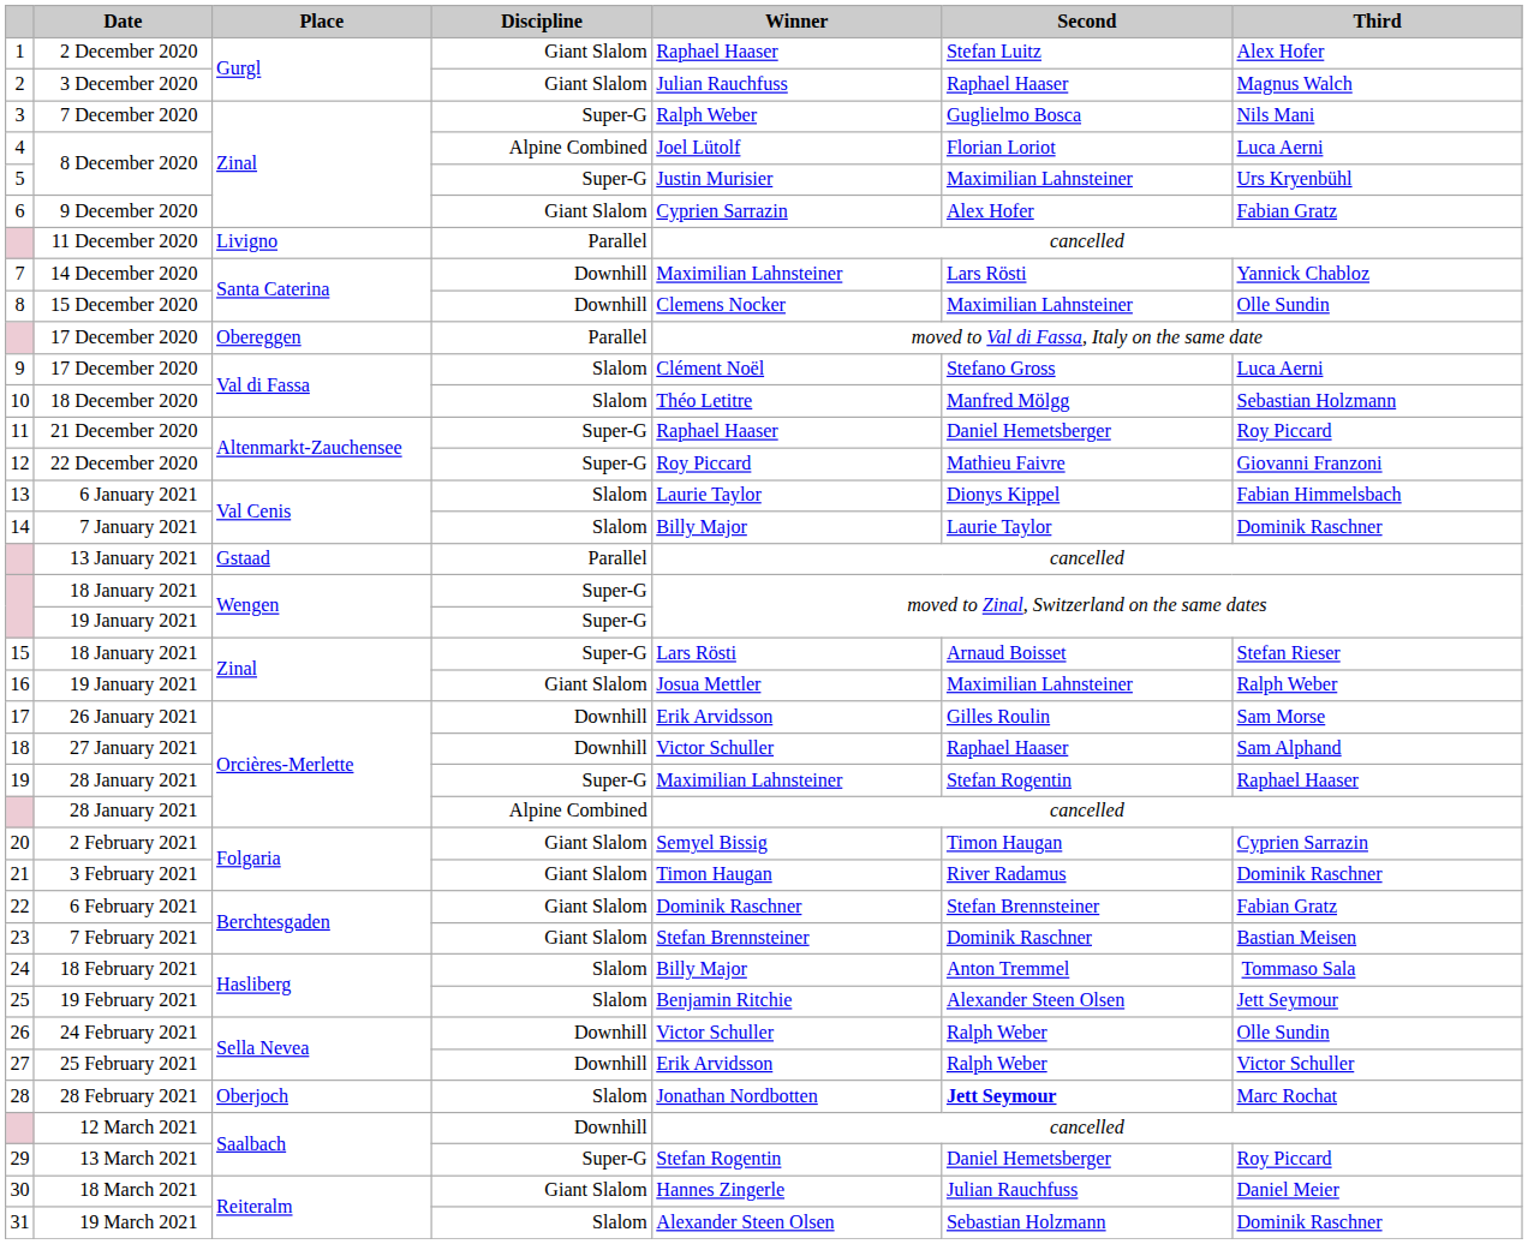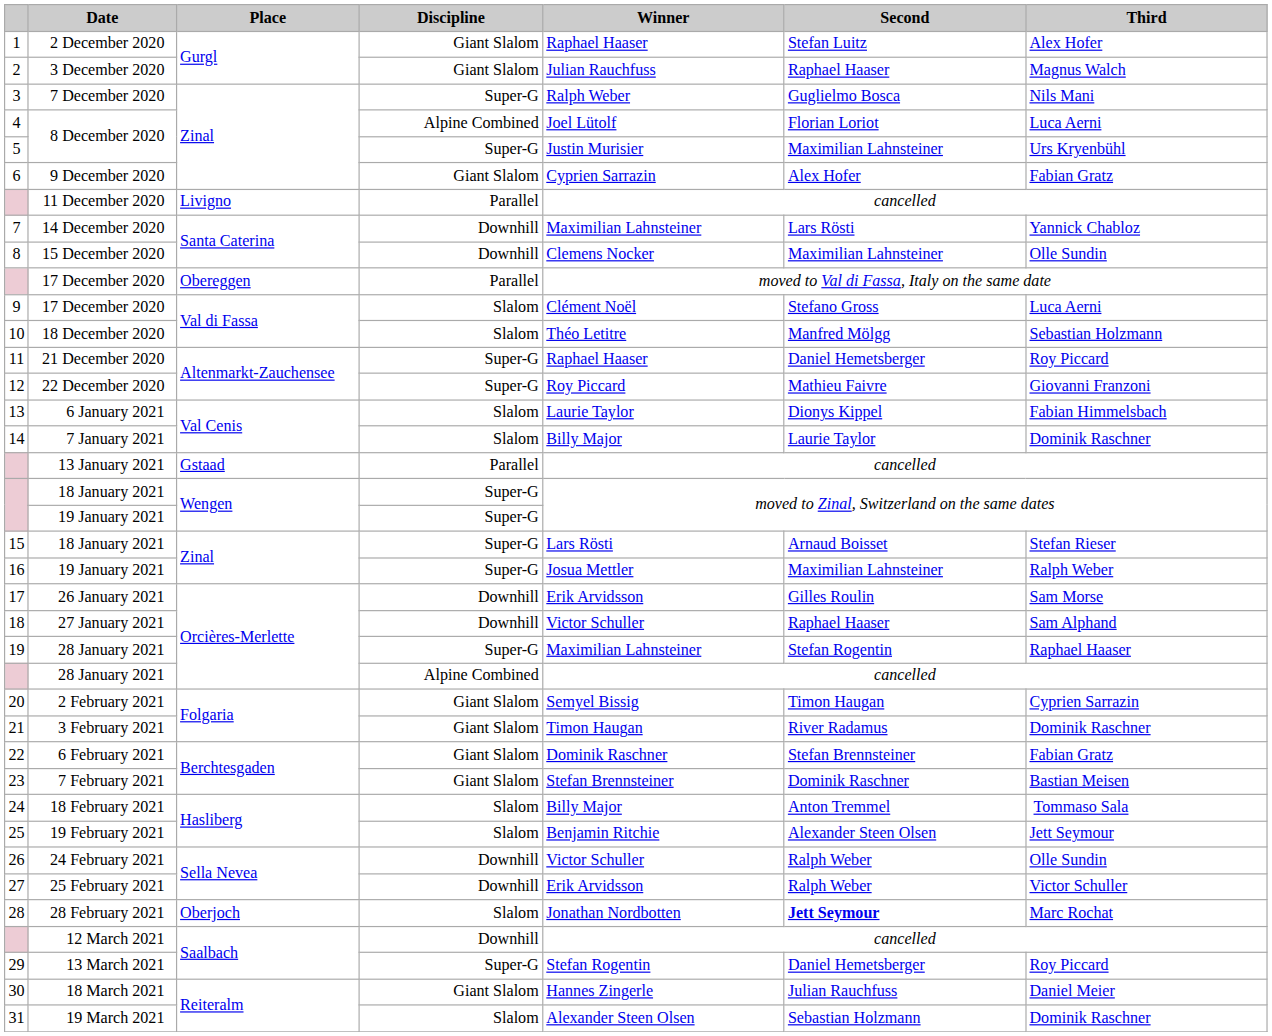 <table class="wikitable plainrowheaders" style="background:#fff; font-size:86%; line-height:16px; border:grey solid 1px; border-collapse:collapse;">
 <tr style="background:#ccc; text-align:center;">
 <th scope="col" style="background:#ccc; width=30 px;"></th>
 <th scope="col" style="background:#ccc; width:120px;">Date</th>
 <th scope="col" style="background:#ccc; width:150px;">Place</th>
 <th scope="col" style="background:#ccc; width:150px;">Discipline</th>
 <th scope="col" style="background:#ccc; width:200px;">Winner</th>
 <th scope="col" style="background:#ccc; width:200px;">Second</th>
 <th scope="col" style="background:#ccc; width:200px;">Third</th>
 </tr>
 <tr>
 <td align=center>1</td>
 <td align=right>2 December 2020  </td>
 <td rowspan=2> <a href='#'>Gurgl</a></td>
 <td align=right>Giant Slalom</td>
 <td> <a href='#'>Raphael Haaser</a></td>
 <td> <a href='#'>Stefan Luitz</a></td>
 <td> <a href='#'>Alex Hofer</a></td>
 </tr>
 <tr>
 <td align=center>2</td>
 <td align=right>3 December 2020  </td>
 <td align=right>Giant Slalom</td>
 <td> <a href='#'>Julian Rauchfuss</a></td>
 <td> <a href='#'>Raphael Haaser</a></td>
 <td> <a href='#'>Magnus Walch</a></td>
 </tr>
 <tr>
 <td align=center>3</td>
 <td align=right>7 December 2020  </td>
 <td rowspan=4> <a href='#'>Zinal</a></td>
 <td align=right>Super-G</td>
 <td> <a href='#'>Ralph Weber</a></td>
 <td> <a href='#'>Guglielmo Bosca</a></td>
 <td> <a href='#'>Nils Mani</a></td>
 </tr>
 <tr>
 <td align=center>4</td>
 <td rowspan=2 align=right>8 December 2020  </td>
 <td align=right>Alpine Combined</td>
 <td> <a href='#'>Joel Lütolf</a></td>
 <td> <a href='#'>Florian Loriot</a></td>
 <td> <a href='#'>Luca Aerni</a></td>
 </tr>
 <tr>
 <td align=center>5</td>
 <td align=right>Super-G</td>
 <td> <a href='#'>Justin Murisier</a></td>
 <td> <a href='#'>Maximilian Lahnsteiner</a></td>
 <td> <a href='#'>Urs Kryenbühl</a></td>
 </tr>
 <tr>
 <td align=center>6</td>
 <td align=right>9 December 2020  </td>
 <td align=right>Giant Slalom</td>
 <td> <a href='#'>Cyprien Sarrazin</a></td>
 <td> <a href='#'>Alex Hofer</a></td>
 <td> <a href='#'>Fabian Gratz</a></td>
 </tr>
 <tr>
 <td bgcolor="EDCCD5"></td>
 <td align=right>11 December 2020  </td>
 <td> <a href='#'>Livigno</a></td>
 <td align=right>Parallel</td>
 <td colspan=4 align=center><em>cancelled</em></td>
 </tr>
 <tr>
 <td align=center>7</td>
 <td align=right>14 December 2020  </td>
 <td rowspan=2> <a href='#'>Santa Caterina</a></td>
 <td align=right>Downhill</td>
 <td> <a href='#'>Maximilian Lahnsteiner</a></td>
 <td> <a href='#'>Lars Rösti</a></td>
 <td> <a href='#'>Yannick Chabloz</a></td>
 </tr>
 <tr>
 <td align=center>8</td>
 <td align=right>15 December 2020  </td>
 <td align=right>Downhill</td>
 <td> <a href='#'>Clemens Nocker</a></td>
 <td> <a href='#'>Maximilian Lahnsteiner</a></td>
 <td> <a href='#'>Olle Sundin</a></td>
 </tr>
 <tr>
 <td bgcolor="EDCCD5"></td>
 <td align=right>17 December 2020  </td>
 <td> <a href='#'>Obereggen</a></td>
 <td align=right>Parallel</td>
 <td colspan=4 align=center><em>moved to <a href='#'>Val di Fassa</a>, Italy on the same date</em></td>
 </tr>
 <tr>
 <td align=center>9</td>
 <td align=right>17 December 2020  </td>
 <td rowspan=2> <a href='#'>Val di Fassa</a></td>
 <td align=right>Slalom</td>
 <td> <a href='#'>Clément Noël</a></td>
 <td> <a href='#'>Stefano Gross</a></td>
 <td> <a href='#'>Luca Aerni</a></td>
 </tr>
 <tr>
 <td align=center>10</td>
 <td align=right>18 December 2020  </td>
 <td align=right>Slalom</td>
 <td> <a href='#'>Théo Letitre</a></td>
 <td> <a href='#'>Manfred Mölgg</a></td>
 <td> <a href='#'>Sebastian Holzmann</a></td>
 </tr>
 <tr>
 <td align=center>11</td>
 <td align=right>21 December 2020  </td>
 <td rowspan=2> <a href='#'>Altenmarkt-Zauchensee</a></td>
 <td align=right>Super-G</td>
 <td> <a href='#'>Raphael Haaser</a></td>
 <td> <a href='#'>Daniel Hemetsberger</a></td>
 <td> <a href='#'>Roy Piccard</a></td>
 </tr>
 <tr>
 <td align=center>12</td>
 <td align=right>22 December 2020  </td>
 <td align=right>Super-G</td>
 <td> <a href='#'>Roy Piccard</a></td>
 <td> <a href='#'>Mathieu Faivre</a></td>
 <td> <a href='#'>Giovanni Franzoni</a></td>
 </tr>
 <tr>
 <td align=center>13</td>
 <td align=right>6 January 2021  </td>
 <td rowspan=2> <a href='#'>Val Cenis</a></td>
 <td align=right>Slalom</td>
 <td> <a href='#'>Laurie Taylor</a></td>
 <td> <a href='#'>Dionys Kippel</a></td>
 <td> <a href='#'>Fabian Himmelsbach</a></td>
 </tr>
 <tr>
 <td align=center>14</td>
 <td align=right>7 January 2021  </td>
 <td align=right>Slalom</td>
 <td> <a href='#'>Billy Major</a></td>
 <td> <a href='#'>Laurie Taylor</a></td>
 <td> <a href='#'>Dominik Raschner</a></td>
 </tr>
 <tr>
 <td bgcolor="EDCCD5"></td>
 <td align=right>13 January 2021  </td>
 <td> <a href='#'>Gstaad</a></td>
 <td align=right>Parallel</td>
 <td colspan=4 align=center><em>cancelled</em></td>
 </tr>
 <tr>
 <td rowspan=2 bgcolor="EDCCD5"></td>
 <td align=right>18 January 2021  </td>
 <td rowspan=2> <a href='#'>Wengen</a></td>
 <td align=right>Super-G</td>
 <td rowspan=2 colspan=4 align=center><em>moved to <a href='#'>Zinal</a>, Switzerland on the same dates</em></td>
 </tr>
 <tr>
 <td align=right>19 January 2021  </td>
 <td align=right>Super-G</td>
 </tr>
 <tr>
 <td align=center>15</td>
 <td align=right>18 January 2021  </td>
 <td rowspan=2> <a href='#'>Zinal</a></td>
 <td align=right>Super-G</td>
 <td> <a href='#'>Lars Rösti</a></td>
 <td> <a href='#'>Arnaud Boisset</a></td>
 <td> <a href='#'>Stefan Rieser</a></td>
 </tr>
 <tr>
 <td align=center>16</td>
 <td align=right>19 January 2021  </td>
-<td align=right>Giant Slalom</td>
+<td align=right>Super-G</td>
 <td> <a href='#'>Josua Mettler</a></td>
 <td> <a href='#'>Maximilian Lahnsteiner</a></td>
 <td> <a href='#'>Ralph Weber</a></td>
 </tr>
 <tr>
 <td align=center>17</td>
 <td align=right>26 January 2021  </td>
 <td rowspan=4> <a href='#'>Orcières-Merlette</a></td>
 <td align=right>Downhill</td>
 <td> <a href='#'>Erik Arvidsson</a></td>
 <td> <a href='#'>Gilles Roulin</a></td>
 <td> <a href='#'>Sam Morse</a></td>
 </tr>
 <tr>
 <td align=center>18</td>
 <td align=right>27 January 2021  </td>
 <td align=right>Downhill</td>
 <td> <a href='#'>Victor Schuller</a></td>
 <td> <a href='#'>Raphael Haaser</a></td>
 <td> <a href='#'>Sam Alphand</a></td>
 </tr>
 <tr>
 <td align=center>19</td>
 <td align=right>28 January 2021  </td>
 <td align=right>Super-G</td>
 <td> <a href='#'>Maximilian Lahnsteiner</a></td>
 <td> <a href='#'>Stefan Rogentin</a></td>
 <td> <a href='#'>Raphael Haaser</a></td>
 </tr>
 <tr>
 <td bgcolor="EDCCD5"></td>
 <td align=right>28 January 2021  </td>
 <td align=right>Alpine Combined</td>
 <td colspan=4 align=center><em>cancelled</em></td>
 </tr>
 <tr>
 <td align=center>20</td>
 <td align=right>2 February 2021  </td>
 <td rowspan=2> <a href='#'>Folgaria</a></td>
 <td align=right>Giant Slalom</td>
 <td> <a href='#'>Semyel Bissig</a></td>
 <td> <a href='#'>Timon Haugan</a></td>
 <td> <a href='#'>Cyprien Sarrazin</a></td>
 </tr>
 <tr>
 <td align=center>21</td>
 <td align=right>3 February 2021  </td>
 <td align=right>Giant Slalom</td>
 <td> <a href='#'>Timon Haugan</a></td>
 <td> <a href='#'>River Radamus</a></td>
 <td> <a href='#'>Dominik Raschner</a></td>
 </tr>
 <tr>
 <td align=center>22</td>
 <td align=right>6 February 2021  </td>
 <td rowspan=2> <a href='#'>Berchtesgaden</a></td>
 <td align=right>Giant Slalom</td>
 <td> <a href='#'>Dominik Raschner</a></td>
 <td> <a href='#'>Stefan Brennsteiner</a></td>
 <td> <a href='#'>Fabian Gratz</a></td>
 </tr>
 <tr>
 <td align=center>23</td>
 <td align=right>7 February 2021  </td>
 <td align=right>Giant Slalom</td>
 <td> <a href='#'>Stefan Brennsteiner</a></td>
 <td> <a href='#'>Dominik Raschner</a></td>
 <td> <a href='#'>Bastian Meisen</a></td>
 </tr>
 <tr>
 <td align=center>24</td>
 <td align=right>18 February 2021  </td>
 <td rowspan=2> <a href='#'>Hasliberg</a></td>
 <td align=right>Slalom</td>
 <td> <a href='#'>Billy Major</a></td>
 <td> <a href='#'>Anton Tremmel</a></td>
 <td> <a href='#'>Tommaso Sala</a></td>
 </tr>
 <tr>
 <td align=center>25</td>
 <td align=right>19 February 2021  </td>
 <td align=right>Slalom</td>
 <td> <a href='#'>Benjamin Ritchie</a></td>
 <td> <a href='#'>Alexander Steen Olsen</a></td>
 <td> <a href='#'>Jett Seymour</a></td>
 </tr>
 <tr>
 <td align=center>26</td>
 <td align=right>24 February 2021  </td>
 <td rowspan=2> <a href='#'>Sella Nevea</a></td>
 <td align=right>Downhill</td>
 <td> <a href='#'>Victor Schuller</a></td>
 <td> <a href='#'>Ralph Weber</a></td>
 <td> <a href='#'>Olle Sundin</a></td>
 </tr>
 <tr>
 <td align=center>27</td>
 <td align=right>25 February 2021  </td>
 <td align=right>Downhill</td>
 <td> <a href='#'>Erik Arvidsson</a></td>
 <td> <a href='#'>Ralph Weber</a></td>
 <td> <a href='#'>Victor Schuller</a></td>
 </tr>
 <tr>
 <td align=center>28</td>
 <td align=right>28 February 2021  </td>
 <td> <a href='#'>Oberjoch</a></td>
 <td align=right>Slalom</td>
 <td> <a href='#'>Jonathan Nordbotten</a></td>
 <td><strong> <a href='#'>Jett Seymour</a></strong></td>
 <td> <a href='#'>Marc Rochat</a></td>
 </tr>
 <tr>
 <td bgcolor="EDCCD5"></td>
 <td align=right>12 March 2021  </td>
 <td rowspan=2> <a href='#'>Saalbach</a></td>
 <td align=right>Downhill</td>
 <td colspan=4 align=center><em>cancelled</em></td>
 </tr>
 <tr>
 <td align=center>29</td>
 <td align=right>13 March 2021  </td>
 <td align=right>Super-G</td>
 <td> <a href='#'>Stefan Rogentin</a></td>
 <td> <a href='#'>Daniel Hemetsberger</a></td>
 <td> <a href='#'>Roy Piccard</a></td>
 </tr>
 <tr>
 <td align=center>30</td>
 <td align=right>18 March 2021  </td>
 <td rowspan=2> <a href='#'>Reiteralm</a></td>
 <td align=right>Giant Slalom</td>
 <td> <a href='#'>Hannes Zingerle</a></td>
 <td> <a href='#'>Julian Rauchfuss</a></td>
 <td> <a href='#'>Daniel Meier</a></td>
 </tr>
 <tr>
 <td align=center>31</td>
 <td align=right>19 March 2021  </td>
 <td align=right>Slalom</td>
 <td> <a href='#'>Alexander Steen Olsen</a></td>
 <td> <a href='#'>Sebastian Holzmann</a></td>
 <td> <a href='#'>Dominik Raschner</a></td>
 </tr>
 </table>
